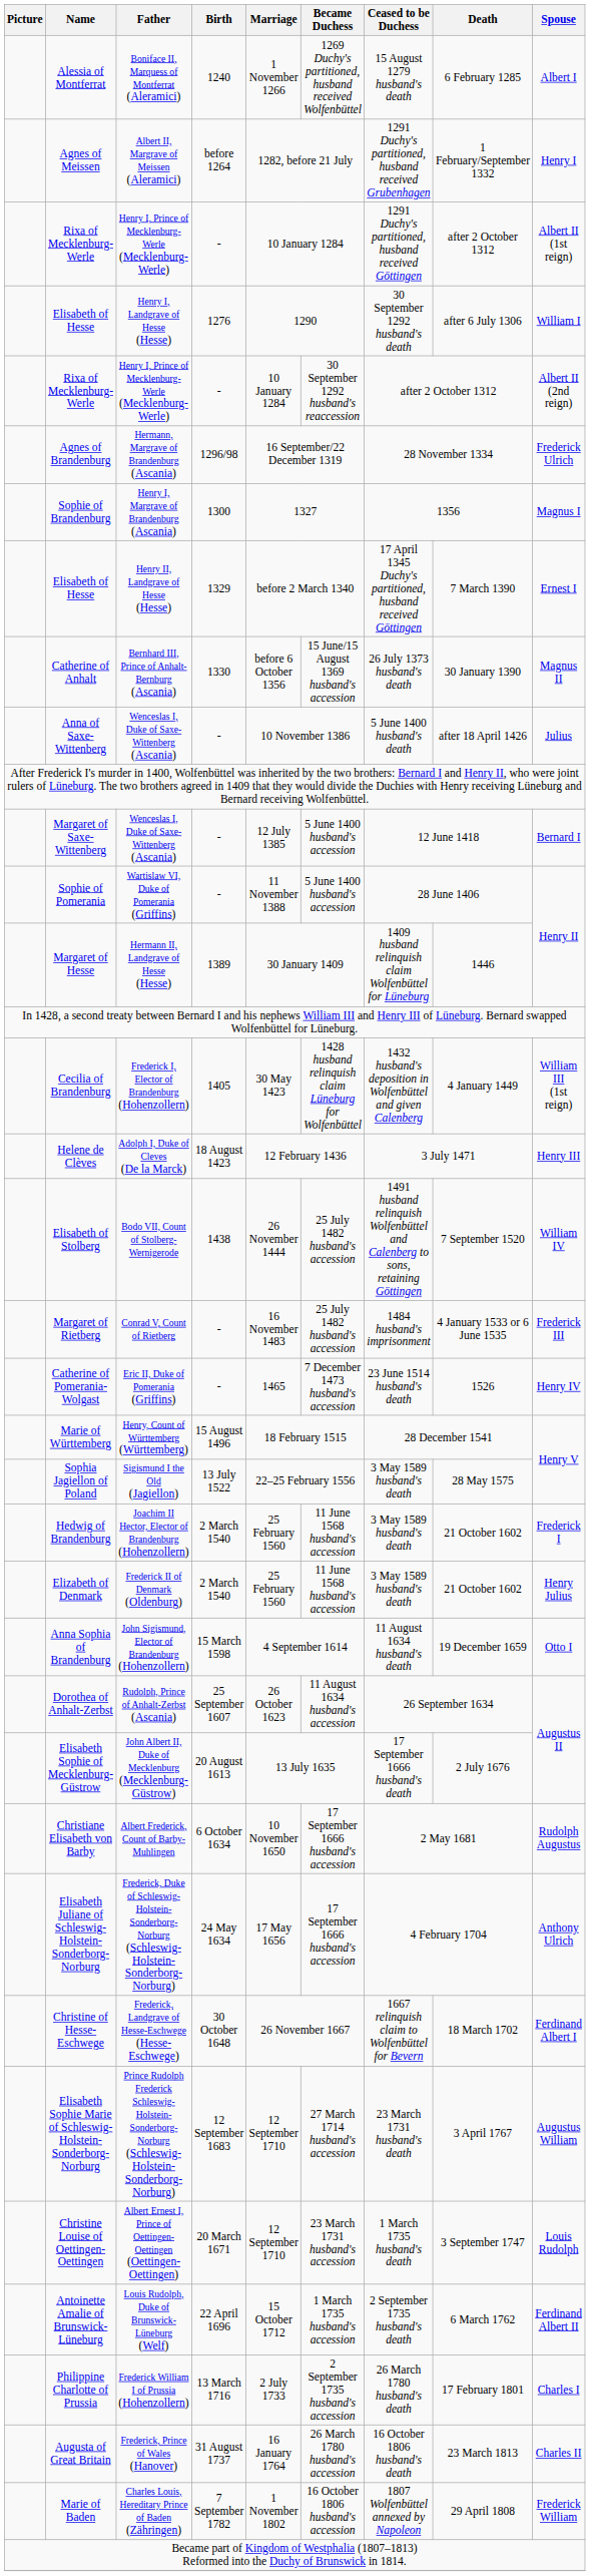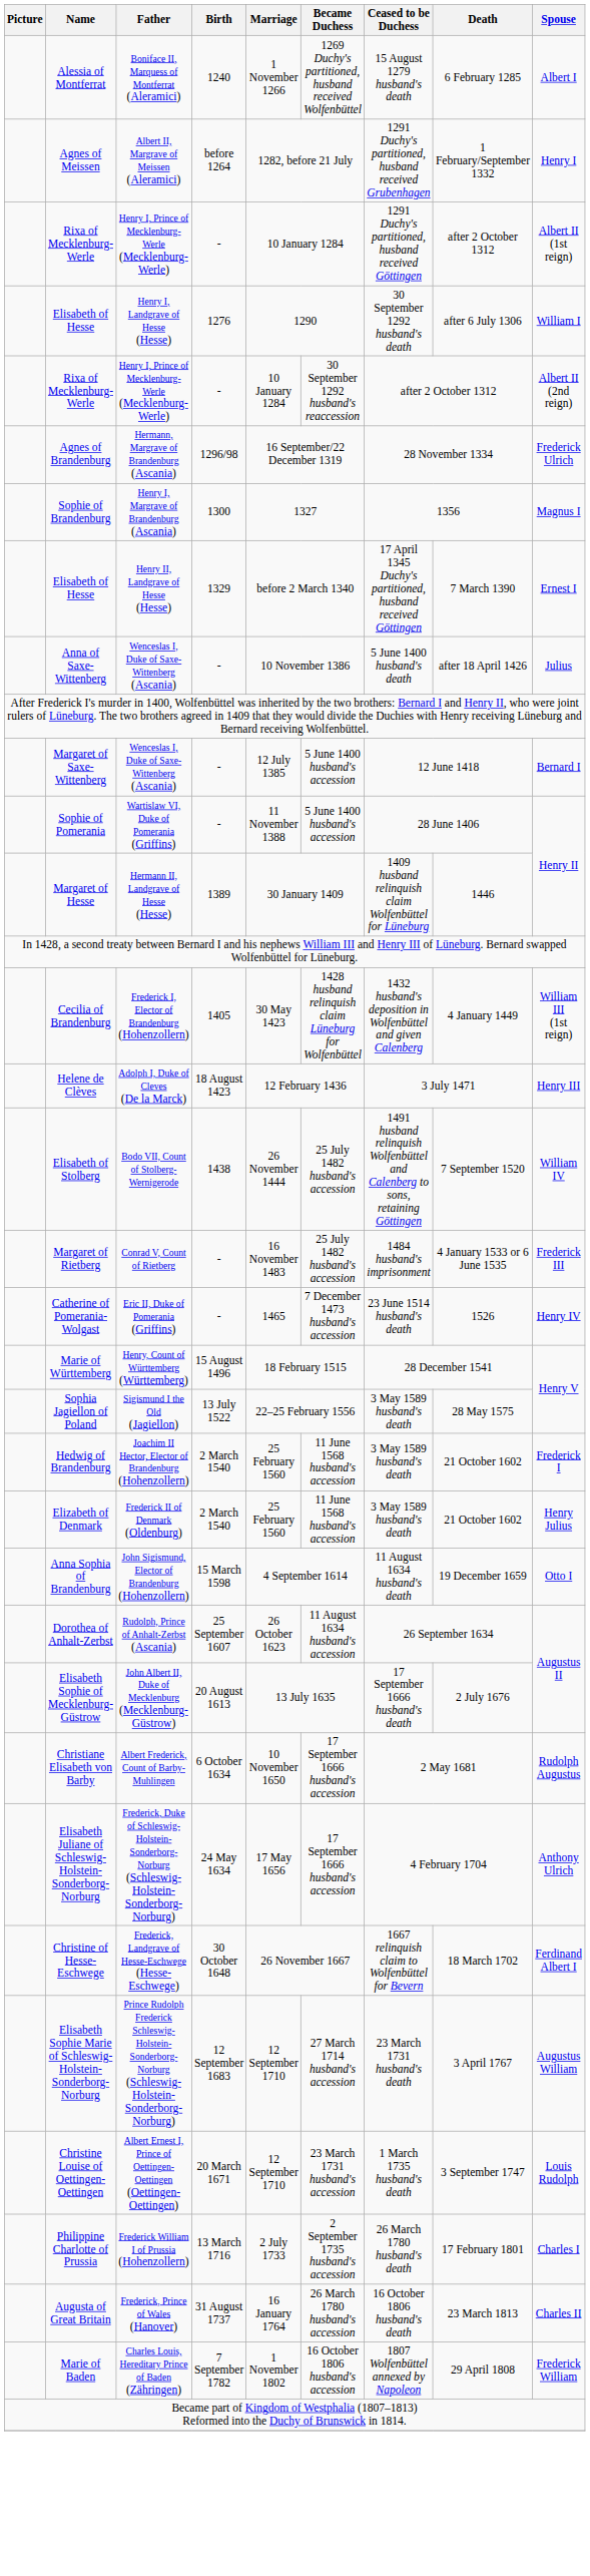 <table width=95% class="wikitable">
 <tr>
 <th width = "8%">Picture</th>
 <th width = "10%">Name</th>
 <th width = "9%">Father</th>
 <th width = "10%">Birth</th>
 <th width = "9%">Marriage</th>
 <th width = "9%">Became Duchess</th>
 <th width = "9%">Ceased to be Duchess</th>
 <th width = "9%">Death</th>
 <th width = "6%"><a href='#'>Spouse</a></th>
 </tr>
 <tr>
 <td align="center"></td>
 <td align="center"><a href='#'>Alessia of Montferrat</a></td>
 <td align="center"><small><a href='#'>Boniface II, Marquess of Montferrat</a></small><br>(<a href='#'>Aleramici</a>)</td>
 <td align="center">1240</td>
 <td align="center">1 November 1266</td>
 <td align="center">1269<br><em>Duchy's partitioned, husband received Wolfenbüttel</em></td>
 <td align="center">15 August 1279<br><em>husband's death</em></td>
 <td align="center">6 February 1285</td>
 <td align="center"><a href='#'>Albert I</a></td>
 </tr>
 <tr>
 <td align="center"></td>
 <td align="center"><a href='#'>Agnes of Meissen</a></td>
 <td align="center"><small><a href='#'>Albert II, Margrave of Meissen</a></small><br>(<a href='#'>Aleramici</a>)</td>
 <td align="center">before 1264</td>
 <td align="center" colspan="2">1282, before 21 July</td>
 <td align="center">1291<br><em>Duchy's partitioned, husband received <a href='#'>Grubenhagen</a></em></td>
 <td align="center">1 February/September 1332</td>
 <td align="center"><a href='#'>Henry I</a></td>
 </tr>
 <tr>
 <td align="center"></td>
 <td align="center"><a href='#'>Rixa of Mecklenburg-Werle</a></td>
 <td align="center"><small><a href='#'>Henry I, Prince of Mecklenburg-Werle</a></small><br>(<a href='#'>Mecklenburg-Werle</a>)</td>
 <td align="center">-</td>
 <td align="center" colspan="2">10 January 1284</td>
 <td align="center">1291<br><em>Duchy's partitioned, husband received <a href='#'>Göttingen</a></em></td>
 <td align="center">after 2 October 1312</td>
 <td align="center"><a href='#'>Albert II</a><br> (1st reign)</td>
 </tr>
 <tr>
 <td align="center"></td>
 <td align="center"><a href='#'>Elisabeth of Hesse</a></td>
 <td align="center"><small><a href='#'>Henry I, Landgrave of Hesse</a></small><br>(<a href='#'>Hesse</a>)</td>
 <td align="center">1276</td>
 <td align="center" colspan="2">1290</td>
 <td align="center">30 September 1292<br><em>husband's death</em></td>
 <td align="center">after 6 July 1306</td>
 <td align="center"><a href='#'>William I</a></td>
 </tr>
 <tr>
 <td align="center"></td>
 <td align="center"><a href='#'>Rixa of Mecklenburg-Werle</a></td>
 <td align="center"><small><a href='#'>Henry I, Prince of Mecklenburg-Werle</a></small><br>(<a href='#'>Mecklenburg-Werle</a>)</td>
 <td align="center">-</td>
 <td align="center">10 January 1284</td>
 <td align="center">30 September 1292<br><em>husband's reaccession</em></td>
 <td align="center" colspan="2">after 2 October 1312</td>
 <td align="center"><a href='#'>Albert II</a><br> (2nd reign)</td>
 </tr>
 <tr>
 <td align="center"></td>
 <td align="center"><a href='#'>Agnes of Brandenburg</a></td>
 <td align="center"><small><a href='#'>Hermann, Margrave of Brandenburg</a></small><br>(<a href='#'>Ascania</a>)</td>
 <td align="center">1296/98</td>
 <td align="center" colspan="2">16 September/22 December 1319</td>
 <td align="center" colspan="2">28 November 1334</td>
 <td align="center"><a href='#'>Frederick Ulrich</a></td>
 </tr>
 <tr>
 <td align="center"></td>
 <td align="center"><a href='#'>Sophie of Brandenburg</a></td>
 <td align="center"><small><a href='#'>Henry I, Margrave of Brandenburg</a></small><br>(<a href='#'>Ascania</a>)</td>
 <td align="center">1300</td>
 <td align="center" colspan="2">1327</td>
 <td align="center" colspan="2">1356</td>
 <td align="center"><a href='#'>Magnus I</a></td>
 </tr>
 <tr>
 <td align="center"></td>
 <td align="center"><a href='#'>Elisabeth of Hesse</a></td>
 <td align="center"><small><a href='#'>Henry II, Landgrave of Hesse</a></small><br>(<a href='#'>Hesse</a>)</td>
 <td align="center">1329</td>
 <td align="center" colspan="2">before 2 March 1340</td>
 <td align="center">17 April 1345<br><em>Duchy's partitioned, husband received <a href='#'>Göttingen</a></em></td>
 <td align="center">7 March 1390</td>
 <td align="center"><a href='#'>Ernest I</a></td>
-</tr>
-<tr>
-<td align="center"></td>
-<td align="center"><a href='#'>Catherine of Anhalt</a></td>
-<td align="center"><small><a href='#'>Bernhard III, Prince of Anhalt-Bernburg</a></small><br>(<a href='#'>Ascania</a>)</td>
-<td align="center">1330</td>
-<td align="center">before 6 October 1356</td>
-<td align="center">15 June/15 August 1369<br><em>husband's accession</em></td>
-<td align="center">26 July 1373<br><em>husband's death</em></td>
-<td align="center">30 January 1390</td>
-<td align="center"><a href='#'>Magnus II</a></td>
 </tr>
 <tr>
 <td align="center"></td>
 <td align="center"><a href='#'>Anna of Saxe-Wittenberg</a></td>
 <td align="center"><small><a href='#'>Wenceslas I, Duke of Saxe-Wittenberg</a></small><br>(<a href='#'>Ascania</a>)</td>
 <td align="center">-</td>
 <td align="center" colspan="2">10 November 1386</td>
 <td align="center">5 June 1400<br><em>husband's death</em></td>
 <td align="center">after 18 April 1426</td>
 <td align="center"><a href='#'>Julius</a></td>
 </tr>
 <tr>
 <td align="center" colspan="9">After Frederick I's murder in 1400, Wolfenbüttel was inherited by the two brothers: <a href='#'>Bernard I</a> and <a href='#'>Henry II</a>, who were joint rulers of <a href='#'>Lüneburg</a>.  The two brothers agreed in 1409 that they would divide the Duchies with Henry receiving Lüneburg and Bernard receiving Wolfenbüttel.</td>
 </tr>
 <tr>
 <td align="center"></td>
 <td align="center"><a href='#'>Margaret of Saxe-Wittenberg</a></td>
 <td align="center"><small><a href='#'>Wenceslas I, Duke of Saxe-Wittenberg</a></small><br>(<a href='#'>Ascania</a>)</td>
 <td align="center">-</td>
 <td align="center">12 July 1385</td>
 <td align="center">5 June 1400<br><em>husband's accession</em></td>
 <td align="center" colspan="2">12 June 1418</td>
 <td align="center"><a href='#'>Bernard I</a></td>
 </tr>
 <tr>
 <td align="center"></td>
 <td align="center"><a href='#'>Sophie of Pomerania</a></td>
 <td align="center"><small><a href='#'>Wartislaw VI, Duke of Pomerania</a></small><br>(<a href='#'>Griffins</a>)</td>
 <td align="center">-</td>
 <td align="center">11 November 1388</td>
 <td align="center">5 June 1400<br><em>husband's accession</em></td>
 <td align="center" colspan="2">28 June 1406</td>
 <td align="center" rowspan="2"><a href='#'>Henry II</a></td>
 </tr>
 <tr>
 <td align="center"></td>
 <td align="center"><a href='#'>Margaret of Hesse</a></td>
 <td align="center"><small><a href='#'>Hermann II, Landgrave of Hesse</a></small><br>(<a href='#'>Hesse</a>)</td>
 <td align="center">1389</td>
 <td align="center" colspan="2">30 January 1409</td>
 <td align="center">1409<br><em>husband relinquish claim Wolfenbüttel for <a href='#'>Lüneburg</a></em></td>
 <td align="center">1446</td>
 </tr>
 <tr>
 <td align="center" colspan="9">In 1428, a second treaty between Bernard I and his nephews <a href='#'>William III</a> and <a href='#'>Henry III</a> of <a href='#'>Lüneburg</a>.  Bernard swapped Wolfenbüttel for Lüneburg.</td>
 </tr>
 <tr>
 <td align="center"></td>
 <td align="center"><a href='#'>Cecilia of Brandenburg</a></td>
 <td align="center"><small><a href='#'>Frederick I, Elector of Brandenburg</a></small><br>(<a href='#'>Hohenzollern</a>)</td>
 <td align="center">1405</td>
 <td align="center">30 May 1423</td>
 <td align="center">1428<br><em>husband relinquish claim <a href='#'>Lüneburg</a> for Wolfenbüttel</em></td>
 <td align="center">1432<br><em>husband's deposition in Wolfenbüttel and given <a href='#'>Calenberg</a></em></td>
 <td align="center">4 January 1449</td>
 <td align="center"><a href='#'>William III</a><br>(1st reign)</td>
 </tr>
 <tr>
 <td align="center"></td>
 <td align="center"><a href='#'>Helene de Clèves</a></td>
 <td align="center"><small><a href='#'>Adolph I, Duke of Cleves</a></small><br>(<a href='#'>De la Marck</a>)</td>
 <td align="center">18 August 1423</td>
 <td align="center" colspan="2">12 February 1436</td>
 <td align="center" colspan="2">3 July 1471</td>
 <td align="center"><a href='#'>Henry III</a></td>
 </tr>
 <tr>
 <td align="center"></td>
 <td align="center"><a href='#'>Elisabeth of Stolberg</a></td>
 <td align="center"><small><a href='#'>Bodo VII, Count of Stolberg-Wernigerode</a></small></td>
 <td align="center">1438</td>
 <td align="center">26 November 1444</td>
 <td align="center">25 July 1482<br><em>husband's accession</em></td>
 <td align="center">1491<br><em>husband relinquish Wolfenbüttel and <a href='#'>Calenberg</a> to sons, retaining <a href='#'>Göttingen</a></em></td>
 <td align="center">7 September 1520</td>
 <td align="center"><a href='#'>William IV</a></td>
 </tr>
 <tr>
 <td align="center"></td>
 <td align="center"><a href='#'>Margaret of Rietberg</a></td>
 <td align="center"><small><a href='#'>Conrad V, Count of Rietberg</a></small></td>
 <td align="center">-</td>
 <td align="center">16 November 1483</td>
 <td align="center">25 July 1482<br><em>husband's accession</em></td>
 <td align="center">1484 <br><em>husband's imprisonment</em></td>
 <td align="center">4 January 1533 or 6 June 1535</td>
 <td align="center"><a href='#'>Frederick III</a></td>
 </tr>
 <tr>
 <td align="center"></td>
 <td align="center"><a href='#'>Catherine of Pomerania-Wolgast</a></td>
 <td align="center"><small><a href='#'>Eric II, Duke of Pomerania</a></small><br>(<a href='#'>Griffins</a>)</td>
 <td align="center">-</td>
 <td align="center">1465</td>
 <td align="center">7 December 1473<br><em>husband's accession</em></td>
 <td align="center">23 June 1514<br><em>husband's death</em></td>
 <td align="center">1526</td>
 <td align="center"><a href='#'>Henry IV</a></td>
 </tr>
 <tr>
 <td align="center"></td>
 <td align="center"><a href='#'>Marie of Württemberg</a></td>
 <td align="center"><small><a href='#'>Henry, Count of Württemberg</a></small><br>(<a href='#'>Württemberg</a>)</td>
 <td align="center">15 August 1496</td>
 <td align="center" colspan="2">18 February 1515</td>
 <td align="center" colspan="2">28 December 1541</td>
 <td align="center" rowspan="2"><a href='#'>Henry V</a></td>
 </tr>
 <tr>
 <td align="center"></td>
 <td align="center"><a href='#'>Sophia Jagiellon of Poland</a></td>
 <td align="center"><small><a href='#'>Sigismund I the Old</a></small><br>(<a href='#'>Jagiellon</a>)</td>
 <td align="center">13 July 1522</td>
 <td align="center" colspan="2">22–25 February 1556</td>
 <td align="center">3 May 1589<br><em>husband's death</em></td>
 <td align="center">28 May 1575</td>
 </tr>
 <tr>
 <td align="center"></td>
 <td align="center"><a href='#'>Hedwig of Brandenburg</a></td>
 <td align="center"><small><a href='#'>Joachim II Hector, Elector of Brandenburg</a></small><br>(<a href='#'>Hohenzollern</a>)</td>
 <td align="center">2 March 1540</td>
 <td align="center">25 February 1560</td>
 <td align="center">11 June 1568<br><em>husband's accession</em></td>
 <td align="center">3 May 1589<br><em>husband's death</em></td>
 <td align="center">21 October 1602</td>
 <td align="center"><a href='#'>Frederick I</a></td>
 </tr>
 <tr>
 <td align="center"></td>
 <td align="center"><a href='#'>Elizabeth of Denmark</a></td>
 <td align="center"><small><a href='#'>Frederick II of Denmark</a></small><br>(<a href='#'>Oldenburg</a>)</td>
 <td align="center">2 March 1540</td>
 <td align="center">25 February 1560</td>
 <td align="center">11 June 1568<br><em>husband's accession</em></td>
 <td align="center">3 May 1589<br><em>husband's death</em></td>
 <td align="center">21 October 1602</td>
 <td align="center"><a href='#'>Henry Julius</a></td>
 </tr>
 <tr>
 <td align="center"></td>
 <td align="center"><a href='#'>Anna Sophia of Brandenburg</a></td>
 <td align="center"><small><a href='#'>John Sigismund, Elector of Brandenburg</a></small><br>(<a href='#'>Hohenzollern</a>)</td>
 <td align="center">15 March 1598</td>
 <td align="center" colspan="2">4 September 1614</td>
 <td align="center">11 August 1634<br><em>husband's death</em></td>
 <td align="center">19 December 1659</td>
 <td align="center"><a href='#'>Otto I</a></td>
 </tr>
 <tr>
 <td align="center"></td>
 <td align="center"><a href='#'>Dorothea of Anhalt-Zerbst</a></td>
 <td align="center"><small><a href='#'>Rudolph, Prince of Anhalt-Zerbst</a></small><br>(<a href='#'>Ascania</a>)</td>
 <td align="center">25 September 1607</td>
 <td align="center">26 October 1623</td>
 <td align="center">11 August 1634<br><em>husband's accession</em></td>
 <td align="center" colspan="2">26 September 1634</td>
 <td align="center" rowspan="2"><a href='#'>Augustus II</a></td>
 </tr>
 <tr>
 <td align="center"></td>
 <td align="center"><a href='#'>Elisabeth Sophie of Mecklenburg-Güstrow</a></td>
 <td align="center"><small><a href='#'>John Albert II, Duke of Mecklenburg</a></small><br>(<a href='#'>Mecklenburg-Güstrow</a>)</td>
 <td align="center">20 August 1613</td>
 <td align="center" colspan="2">13 July 1635</td>
 <td align="center">17 September 1666<br><em>husband's death</em></td>
 <td align="center">2 July 1676</td>
 </tr>
 <tr>
 <td align="center"></td>
 <td align="center"><a href='#'>Christiane Elisabeth von Barby</a></td>
 <td align="center"><small><a href='#'>Albert Frederick, Count of Barby-Muhlingen</a></small></td>
 <td align="center">6 October 1634</td>
 <td align="center">10 November 1650</td>
 <td align="center">17 September 1666<br><em>husband's accession</em></td>
 <td align="center" colspan="2">2 May 1681</td>
 <td align="center"><a href='#'>Rudolph Augustus</a></td>
 </tr>
 <tr>
 <td align="center"></td>
 <td align="center"><a href='#'>Elisabeth Juliane of Schleswig-Holstein-Sonderborg-Norburg</a></td>
 <td align="center"><small><a href='#'>Frederick, Duke of Schleswig-Holstein-Sonderborg-Norburg</a></small><br>(<a href='#'>Schleswig-Holstein-Sonderborg-Norburg</a>)</td>
 <td align="center">24 May 1634</td>
 <td align="center">17 May 1656</td>
 <td align="center">17 September 1666<br><em>husband's accession</em></td>
 <td align="center" colspan="2">4 February 1704</td>
 <td align="center"><a href='#'>Anthony Ulrich</a></td>
 </tr>
 <tr>
 <td align="center"></td>
 <td align="center"><a href='#'>Christine of Hesse-Eschwege</a></td>
 <td align="center"><small><a href='#'>Frederick, Landgrave of Hesse-Eschwege</a></small><br>(<a href='#'>Hesse-Eschwege</a>)</td>
 <td align="center">30 October 1648</td>
 <td align="center" colspan="2">26 November 1667</td>
 <td align="center">1667<br><em>relinquish claim to Wolfenbüttel for <a href='#'>Bevern</a></em></td>
 <td align="center">18 March 1702</td>
 <td align="center"><a href='#'>Ferdinand Albert I</a></td>
 </tr>
 <tr>
 <td align="center"></td>
 <td align="center"><a href='#'>Elisabeth Sophie Marie of Schleswig-Holstein-Sonderborg-Norburg</a></td>
 <td align="center"><small><a href='#'>Prince Rudolph Frederick Schleswig-Holstein-Sonderborg-Norburg</a></small><br>(<a href='#'>Schleswig-Holstein-Sonderborg-Norburg</a>)</td>
 <td align="center">12 September 1683</td>
 <td align="center">12 September 1710</td>
 <td align="center">27 March 1714<br><em>husband's accession</em></td>
 <td align="center">23 March 1731<br><em>husband's death</em></td>
 <td align="center">3 April 1767</td>
 <td align="center"><a href='#'>Augustus William</a></td>
 </tr>
 <tr>
 <td align="center"></td>
 <td align="center"><a href='#'>Christine Louise of Oettingen-Oettingen</a></td>
 <td align="center"><small><a href='#'>Albert Ernest I, Prince of Oettingen-Oettingen</a></small><br>(<a href='#'>Oettingen-Oettingen</a>)</td>
 <td align="center">20 March 1671</td>
 <td align="center">12 September 1710</td>
 <td align="center">23 March 1731<br><em>husband's accession</em></td>
 <td align="center">1 March 1735<br><em>husband's death</em></td>
 <td align="center">3 September 1747</td>
 <td align="center"><a href='#'>Louis Rudolph</a></td>
 </tr>
 <tr>
 <td align="center"></td>
-<td align="center"><a href='#'>Antoinette Amalie of Brunswick-Lüneburg</a></td>
-<td align="center"><small><a href='#'>Louis Rudolph, Duke of Brunswick-Lüneburg</a></small><br>(<a href='#'>Welf</a>)</td>
-<td align="center">22 April 1696</td>
-<td align="center">15 October 1712</td>
-<td align="center">1 March 1735<br><em>husband's accession</em></td>
-<td align="center">2 September 1735<br><em>husband's death</em></td>
-<td align="center">6 March 1762</td>
-<td align="center"><a href='#'>Ferdinand Albert II</a></td>
-</tr>
-<tr>
-<td align="center"></td>
 <td align="center"><a href='#'>Philippine Charlotte of Prussia</a></td>
 <td align="center"><small><a href='#'>Frederick William I of Prussia</a></small><br>(<a href='#'>Hohenzollern</a>)</td>
 <td align="center">13 March 1716</td>
 <td align="center">2 July 1733</td>
 <td align="center">2 September 1735<br><em>husband's accession</em></td>
 <td align="center">26 March 1780<br><em>husband's death</em></td>
 <td align="center">17 February 1801</td>
 <td align="center"><a href='#'>Charles I</a></td>
 </tr>
 <tr>
 <td align="center"></td>
 <td align="center"><a href='#'>Augusta of Great Britain</a></td>
 <td align="center"><small><a href='#'>Frederick, Prince of Wales</a></small><br>(<a href='#'>Hanover</a>)</td>
 <td align="center">31 August 1737</td>
 <td align="center">16 January 1764</td>
 <td align="center">26 March 1780<br><em>husband's accession</em></td>
 <td align="center">16 October 1806<br><em>husband's death</em></td>
 <td align="center">23 March 1813</td>
 <td align="center"><a href='#'>Charles II</a></td>
 </tr>
 <tr>
 <td align="center"></td>
 <td align="center"><a href='#'>Marie of Baden</a></td>
 <td align="center"><small><a href='#'>Charles Louis, Hereditary Prince of Baden</a></small><br>(<a href='#'>Zähringen</a>)</td>
 <td align="center">7 September 1782</td>
 <td align="center">1 November 1802</td>
 <td align="center">16 October 1806<br><em>husband's accession</em></td>
 <td align="center">1807<br><em>Wolfenbüttel annexed by <a href='#'>Napoleon</a></em></td>
 <td align="center">29 April 1808</td>
 <td align="center"><a href='#'>Frederick William</a></td>
 </tr>
 <tr>
 <td align="center" colspan="9">Became part of <a href='#'>Kingdom of Westphalia</a> (1807–1813)<br>Reformed into the <a href='#'>Duchy of Brunswick</a> in 1814.</td>
 </tr>
 <tr>
 </tr>
 </table>
